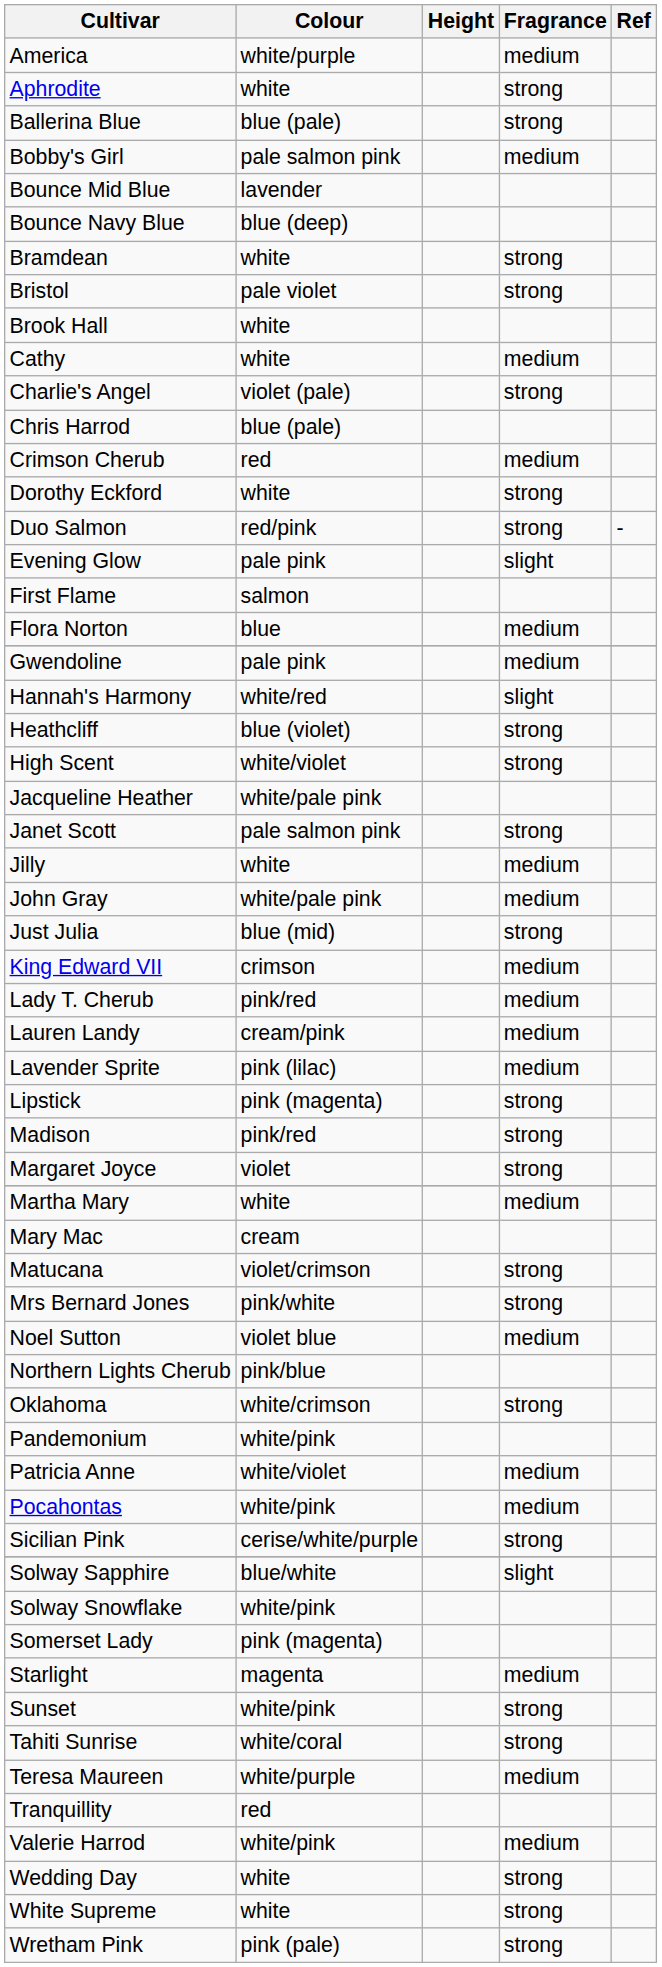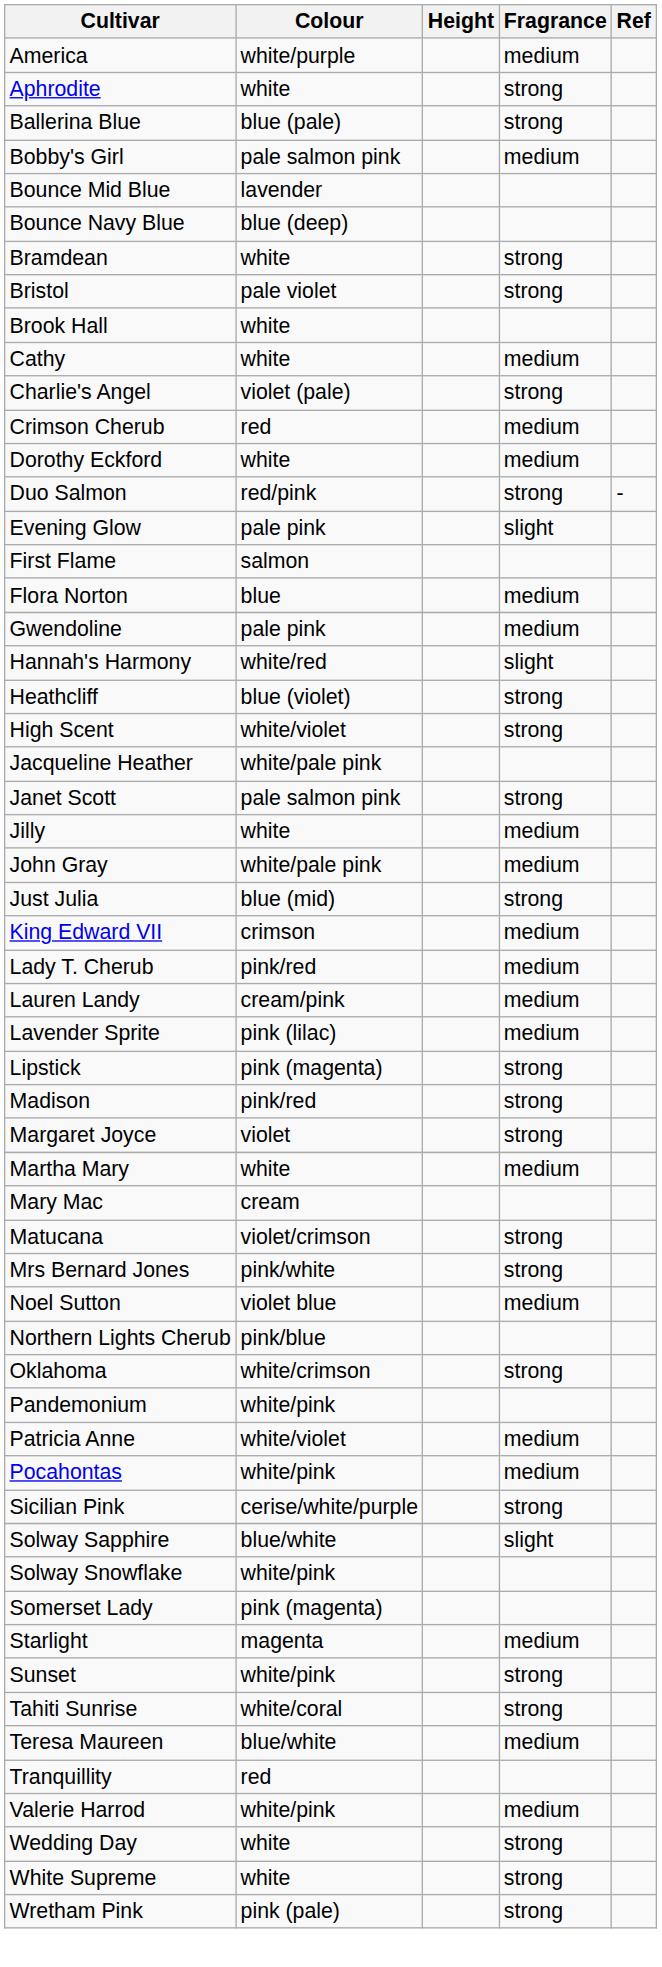 <table class="wikitable sortable">
 <tr>
 <th>Cultivar</th>
 <th>Colour</th>
 <th>Height</th>
 <th>Fragrance</th>
 <th>Ref</th>
 </tr>
 <tr>
 <td>America</td>
 <td>white/purple</td>
 <td></td>
 <td>medium</td>
 <td></td>
 </tr>
 <tr>
 <td><a href='#'>Aphrodite</a></td>
 <td>white</td>
 <td></td>
 <td>strong</td>
 <td></td>
 </tr>
 <tr>
 <td>Ballerina Blue</td>
 <td>blue (pale)</td>
 <td></td>
 <td>strong</td>
 <td></td>
 </tr>
 <tr>
 <td>Bobby's Girl</td>
 <td>pale salmon pink</td>
 <td></td>
 <td>medium</td>
 <td></td>
 </tr>
 <tr>
 <td>Bounce Mid Blue</td>
 <td>lavender</td>
 <td></td>
 <td></td>
 <td></td>
 </tr>
 <tr>
 <td>Bounce Navy Blue</td>
 <td>blue (deep)</td>
 <td></td>
 <td></td>
 <td></td>
 </tr>
 <tr>
 <td>Bramdean</td>
 <td>white</td>
 <td></td>
 <td>strong</td>
 <td></td>
 </tr>
 <tr>
 <td>Bristol</td>
 <td>pale violet</td>
 <td></td>
 <td>strong</td>
 <td></td>
 </tr>
 <tr>
 <td>Brook Hall</td>
 <td>white</td>
 <td></td>
 <td></td>
 <td></td>
 </tr>
 <tr>
 <td>Cathy</td>
 <td>white</td>
 <td></td>
 <td>medium</td>
 <td></td>
 </tr>
 <tr>
 <td>Charlie's Angel</td>
 <td>violet (pale)</td>
 <td></td>
 <td>strong</td>
 <td></td>
 </tr>
 <tr>
-<td>Chris Harrod</td>
-<td>blue (pale)</td>
-<td></td>
-<td></td>
-<td></td>
-</tr>
-<tr>
 <td>Crimson Cherub</td>
 <td>red</td>
 <td></td>
 <td>medium</td>
 <td></td>
 </tr>
 <tr>
 <td>Dorothy Eckford</td>
 <td>white</td>
 <td></td>
-<td>strong</td>
+<td>medium</td>
 <td></td>
 </tr>
 <tr>
 <td>Duo Salmon</td>
 <td>red/pink</td>
 <td></td>
 <td>strong</td>
 <td>-</td>
 </tr>
 <tr>
 <td>Evening Glow</td>
 <td>pale pink</td>
 <td></td>
 <td>slight</td>
 <td></td>
 </tr>
 <tr>
 <td>First Flame</td>
 <td>salmon</td>
 <td></td>
 <td></td>
 <td></td>
 </tr>
 <tr>
 <td>Flora Norton</td>
 <td>blue</td>
 <td></td>
 <td>medium</td>
 <td></td>
 </tr>
 <tr>
 </tr>
 <tr>
 <td>Gwendoline</td>
 <td>pale pink</td>
 <td></td>
 <td>medium</td>
 <td></td>
 </tr>
 <tr>
 <td>Hannah's Harmony</td>
 <td>white/red</td>
 <td></td>
 <td>slight</td>
 <td></td>
 </tr>
 <tr>
 <td>Heathcliff</td>
 <td>blue (violet)</td>
 <td></td>
 <td>strong</td>
 <td></td>
 </tr>
 <tr>
 <td>High Scent</td>
 <td>white/violet</td>
 <td></td>
 <td>strong</td>
 <td></td>
 </tr>
 <tr>
 <td>Jacqueline Heather</td>
 <td>white/pale pink</td>
 <td></td>
 <td></td>
 <td></td>
 </tr>
 <tr>
 <td>Janet Scott</td>
 <td>pale salmon pink</td>
 <td></td>
 <td>strong</td>
 <td></td>
 </tr>
 <tr>
 <td>Jilly</td>
 <td>white</td>
 <td></td>
 <td>medium</td>
 <td></td>
 </tr>
 <tr>
 <td>John Gray</td>
 <td>white/pale pink</td>
 <td></td>
 <td>medium</td>
 <td></td>
 </tr>
 <tr>
 <td>Just Julia</td>
 <td>blue (mid)</td>
 <td></td>
 <td>strong</td>
 <td></td>
 </tr>
 <tr>
 <td><a href='#'>King Edward VII</a></td>
 <td>crimson</td>
 <td></td>
 <td>medium</td>
 <td></td>
 </tr>
 <tr>
 <td>Lady T. Cherub</td>
 <td>pink/red</td>
 <td></td>
 <td>medium</td>
 <td></td>
 </tr>
 <tr>
 <td>Lauren Landy</td>
 <td>cream/pink</td>
 <td></td>
 <td>medium</td>
 <td></td>
 </tr>
 <tr>
 <td>Lavender Sprite</td>
 <td>pink (lilac)</td>
 <td></td>
 <td>medium</td>
 <td></td>
 </tr>
 <tr>
 <td>Lipstick</td>
 <td>pink (magenta)</td>
 <td></td>
 <td>strong</td>
 <td></td>
 </tr>
 <tr>
 <td>Madison</td>
 <td>pink/red</td>
 <td></td>
 <td>strong</td>
 <td></td>
 </tr>
 <tr>
 <td>Margaret Joyce</td>
 <td>violet</td>
 <td></td>
 <td>strong</td>
 <td></td>
 </tr>
 <tr>
 </tr>
 <tr>
 <td>Martha Mary</td>
 <td>white</td>
 <td></td>
 <td>medium</td>
 <td></td>
 </tr>
 <tr>
 <td>Mary Mac</td>
 <td>cream</td>
 <td></td>
 <td></td>
 <td></td>
 </tr>
 <tr>
 <td>Matucana</td>
 <td>violet/crimson</td>
 <td></td>
 <td>strong</td>
 <td></td>
 </tr>
 <tr>
 <td>Mrs Bernard Jones</td>
 <td>pink/white</td>
 <td></td>
 <td>strong</td>
 <td></td>
 </tr>
 <tr>
 <td>Noel Sutton</td>
 <td>violet blue</td>
 <td></td>
 <td>medium</td>
 <td></td>
 </tr>
 <tr>
 <td>Northern Lights Cherub</td>
 <td>pink/blue</td>
 <td></td>
 <td></td>
 <td></td>
 </tr>
 <tr>
 <td>Oklahoma</td>
 <td>white/crimson</td>
 <td></td>
 <td>strong</td>
 <td></td>
 </tr>
 <tr>
 <td>Pandemonium</td>
 <td>white/pink</td>
 <td></td>
 <td></td>
 <td></td>
 </tr>
 <tr>
 <td>Patricia Anne</td>
 <td>white/violet</td>
 <td></td>
 <td>medium</td>
 <td></td>
 </tr>
 <tr>
 <td><a href='#'>Pocahontas</a></td>
 <td>white/pink</td>
 <td></td>
 <td>medium</td>
 <td></td>
 </tr>
 <tr>
 <td>Sicilian Pink</td>
 <td>cerise/white/purple</td>
 <td></td>
 <td>strong</td>
 <td></td>
 </tr>
 <tr>
 </tr>
 <tr>
 <td>Solway Sapphire</td>
 <td>blue/white</td>
 <td></td>
 <td>slight</td>
 <td></td>
 </tr>
 <tr>
 <td>Solway Snowflake</td>
 <td>white/pink</td>
 <td></td>
 <td></td>
 <td></td>
 </tr>
 <tr>
 <td>Somerset Lady</td>
 <td>pink (magenta)</td>
 <td></td>
 <td></td>
 <td></td>
 </tr>
 <tr>
 <td>Starlight</td>
 <td>magenta</td>
 <td></td>
 <td>medium</td>
 <td></td>
 </tr>
 <tr>
 <td>Sunset</td>
 <td>white/pink</td>
 <td></td>
 <td>strong</td>
 <td></td>
 </tr>
 <tr>
 <td>Tahiti Sunrise</td>
 <td>white/coral</td>
 <td></td>
 <td>strong</td>
 <td></td>
 </tr>
 <tr>
 <td>Teresa Maureen</td>
-<td>white/purple</td>
+<td>blue/white</td>
 <td></td>
 <td>medium</td>
 <td></td>
 </tr>
 <tr>
 <td>Tranquillity</td>
 <td>red</td>
 <td></td>
 <td></td>
 <td></td>
 </tr>
 <tr>
 <td>Valerie Harrod</td>
 <td>white/pink</td>
 <td></td>
 <td>medium</td>
 <td></td>
 </tr>
 <tr>
 <td>Wedding Day</td>
 <td>white</td>
 <td></td>
 <td>strong</td>
 <td></td>
 </tr>
 <tr>
 <td>White Supreme</td>
 <td>white</td>
 <td></td>
 <td>strong</td>
 <td></td>
 </tr>
 <tr>
 <td>Wretham Pink</td>
 <td>pink (pale)</td>
 <td></td>
 <td>strong</td>
 <td></td>
 </tr>
 </table>
